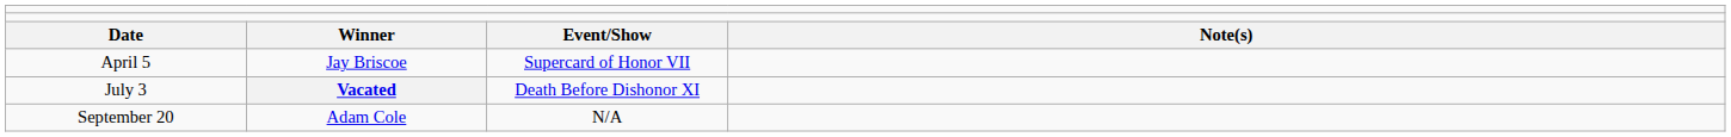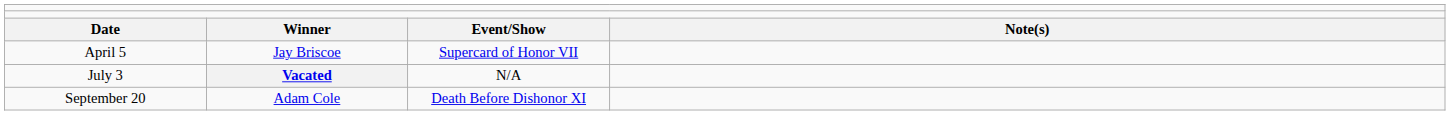 <table class="wikitable" style="text-align:center; width:100%;">
 <tr>
 <td colspan="5"></td>
 </tr>
 <tr>
 <td colspan="5"><strong></strong></td>
 </tr>
 <tr>
 <th width=14%>Date</th>
 <th width=14%>Winner</th>
 <th width=14%>Event/Show</th>
 <th width=58%>Note(s)</th>
 </tr>
 <tr>
 <td>April 5</td>
 <td><a href='#'>Jay Briscoe</a></td>
 <td><a href='#'>Supercard of Honor VII</a></td>
 <td align="left"></td>
 </tr>
 <tr>
 <td>July 3</td>
 <th><a href='#'>Vacated</a></th>
-<td><a href='#'>Death Before Dishonor XI</a></td>
+<td>N/A</td>
 <td align="left"></td>
 </tr>
 <tr>
 <td>September 20</td>
 <td><a href='#'>Adam Cole</a></td>
-<td>N/A</td>
+<td><a href='#'>Death Before Dishonor XI</a></td>
 <td align="left"></td>
 </tr>
 </table>
